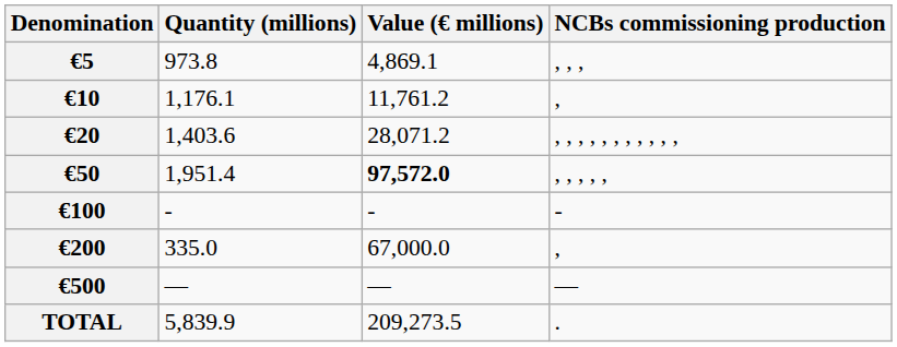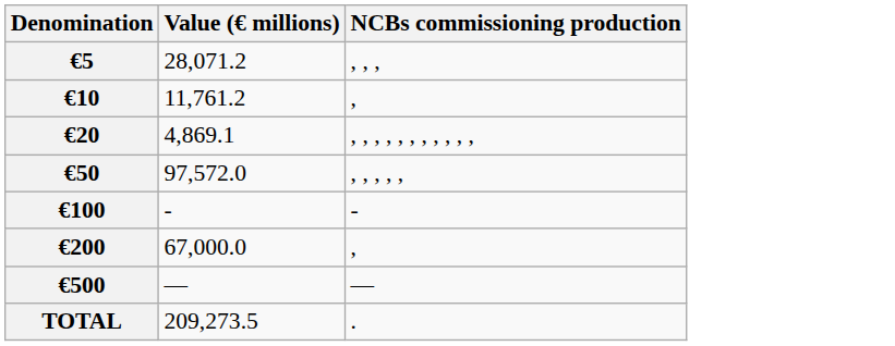 <table border="1" class="wikitable">
 <tr>
 <th>Denomination</th>
-<th>Quantity (millions)</th>
 <th>Value (€ millions)</th>
 <th>NCBs commissioning production</th>
 </tr>
 <tr>
 <th>€5</th>
-<td>973.8</td>
-<td>4,869.1</td>
+<td>28,071.2</td>
 <td>, , , </td>
 </tr>
 <tr>
 <th>€10</th>
-<td>1,176.1</td>
 <td>11,761.2</td>
 <td>, </td>
 </tr>
 <tr>
 <th>€20</th>
-<td>1,403.6</td>
-<td>28,071.2</td>
+<td>4,869.1</td>
 <td>, , , , , , , , , , , </td>
 </tr>
 <tr>
 <th>€50</th>
-<td>1,951.4</td>
-<td><strong>97,572.0</strong></td>
+<td>97,572.0</td>
 <td>, , , , , </td>
 </tr>
 <tr>
 <th>€100</th>
 <td>-</td>
 <td>-</td>
-<td>-</td>
 </tr>
 <tr>
 <th>€200</th>
-<td>335.0</td>
 <td>67,000.0</td>
 <td>, </td>
 </tr>
 <tr>
 <th>€500</th>
 <td>—</td>
 <td>—</td>
-<td>—</td>
 </tr>
 <tr>
 <th>TOTAL</th>
-<td>5,839.9</td>
 <td>209,273.5</td>
 <td>.</td>
 </tr>
 </table>
